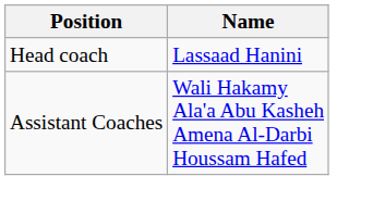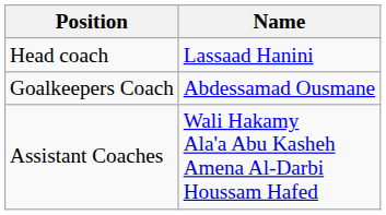 <table class="wikitable">
 <tr>
 <th>Position</th>
 <th>Name</th>
 </tr>
 <tr>
 <td>Head coach</td>
 <td> <a href='#'>Lassaad Hanini</a></td>
 </tr>
 <tr>
+<td>Goalkeepers Coach</td>
+<td> <a href='#'>Abdessamad Ousmane</a></td>
+</tr>
+<tr>
 <td>Assistant Coaches</td>
 <td> <a href='#'>Wali Hakamy</a><br> <a href='#'>Ala'a Abu Kasheh</a><br> <a href='#'>Amena Al-Darbi</a><br> <a href='#'>Houssam Hafed</a></td>
 </tr>
 </table>
